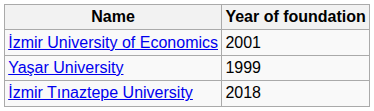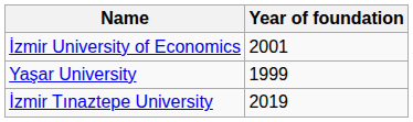 <table class="wikitable">
 <tr>
 <th>Name</th>
 <th>Year of foundation</th>
 </tr>
 <tr>
 <td><a href='#'>İzmir University of Economics</a></td>
 <td>2001</td>
 </tr>
 <tr>
 <td><a href='#'>Yaşar University</a></td>
 <td>1999</td>
 </tr>
 <tr>
 <td><a href='#'>İzmir Tınaztepe University</a></td>
-<td>2018</td>
+<td>2019</td>
 </tr>
 </table>
